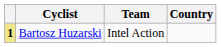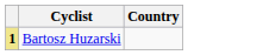 <table class="wikitable">
 <tr style="background:#ccccff;">
 <th></th>
 <th>Cyclist</th>
-<th>Team</th>
 <th>Country</th>
 </tr>
 <tr>
 <td style="background: khaki;"><strong>1</strong></td>
 <td><a href='#'>Bartosz Huzarski</a></td>
-<td>Intel Action</td>
 <td></td>
 </tr>
 </table>
